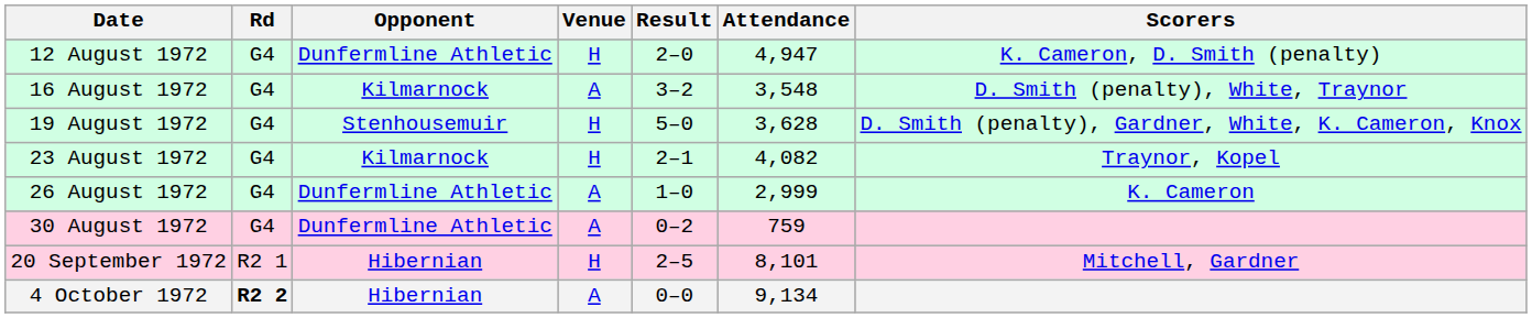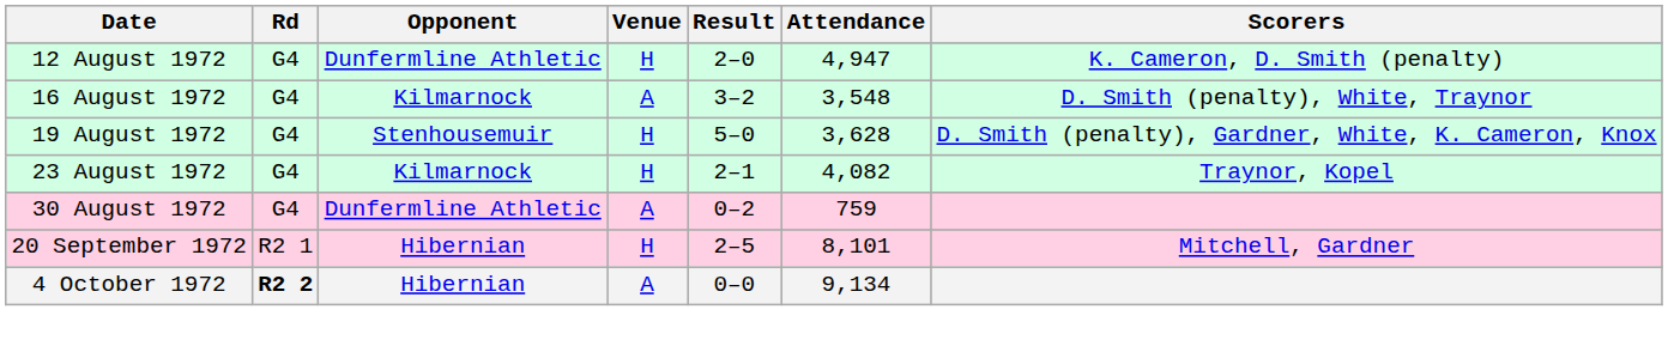 <table class="wikitable sortable" style="font-size:95%; text-align:center">
 <tr>
 <th>Date</th>
 <th>Rd</th>
 <th>Opponent</th>
 <th>Venue</th>
 <th>Result</th>
 <th>Attendance</th>
 <th>Scorers</th>
 </tr>
 <tr bgcolor = "#d0ffe3">
 <td>12 August 1972</td>
 <td>G4</td>
 <td><a href='#'>Dunfermline Athletic</a></td>
 <td><a href='#'>H</a></td>
 <td>2–0</td>
 <td>4,947</td>
 <td><a href='#'>K. Cameron</a>, <a href='#'>D. Smith</a> (penalty)</td>
 </tr>
 <tr bgcolor = "#d0ffe3">
 <td>16 August 1972</td>
 <td>G4</td>
 <td><a href='#'>Kilmarnock</a></td>
 <td><a href='#'>A</a></td>
 <td>3–2</td>
 <td>3,548</td>
 <td><a href='#'>D. Smith</a> (penalty), <a href='#'>White</a>, <a href='#'>Traynor</a></td>
 </tr>
 <tr bgcolor = "#d0ffe3">
 <td>19 August 1972</td>
 <td>G4</td>
 <td><a href='#'>Stenhousemuir</a></td>
 <td><a href='#'>H</a></td>
 <td>5–0</td>
 <td>3,628</td>
 <td><a href='#'>D. Smith</a> (penalty), <a href='#'>Gardner</a>, <a href='#'>White</a>, <a href='#'>K. Cameron</a>, <a href='#'>Knox</a></td>
 </tr>
 <tr bgcolor = "#d0ffe3">
 <td>23 August 1972</td>
 <td>G4</td>
 <td><a href='#'>Kilmarnock</a></td>
 <td><a href='#'>H</a></td>
 <td>2–1</td>
 <td>4,082</td>
 <td><a href='#'>Traynor</a>, <a href='#'>Kopel</a></td>
 </tr>
-<tr bgcolor = "#d0ffe3">
-<td>26 August 1972</td>
-<td>G4</td>
-<td><a href='#'>Dunfermline Athletic</a></td>
-<td><a href='#'>A</a></td>
-<td>1–0</td>
-<td>2,999</td>
-<td><a href='#'>K. Cameron</a></td>
-</tr>
 <tr bgcolor = "#ffd0e3">
 <td>30 August 1972</td>
 <td>G4</td>
 <td><a href='#'>Dunfermline Athletic</a></td>
 <td><a href='#'>A</a></td>
 <td>0–2</td>
 <td>759</td>
 <td></td>
 </tr>
 <tr bgcolor = "#ffd0e3">
 <td>20 September 1972</td>
 <td>R2 1</td>
 <td><a href='#'>Hibernian</a></td>
 <td><a href='#'>H</a></td>
 <td>2–5</td>
 <td>8,101</td>
 <td><a href='#'>Mitchell</a>, <a href='#'>Gardner</a></td>
 </tr>
 <tr bgcolor = "#f3f3f3">
 <td>4 October 1972</td>
 <td><strong>R2 2</strong></td>
 <td><a href='#'>Hibernian</a></td>
 <td><a href='#'>A</a></td>
 <td>0–0</td>
 <td>9,134</td>
 <td></td>
 </tr>
 </table>
